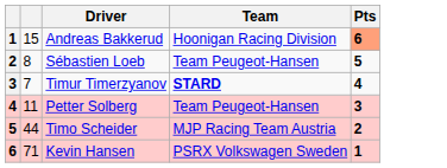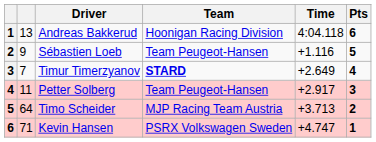 <table class=wikitable style="font-size:95%">
 <tr>
 <th></th>
 <th></th>
 <th>Driver</th>
 <th>Team</th>
+<th>Time</th>
 <th>Pts</th>
 </tr>
 <tr>
 <th>1</th>
-<td>15</td>
+<td>13</td>
 <td> <a href='#'>Andreas Bakkerud</a></td>
 <td><a href='#'>Hoonigan Racing Division</a></td>
-<td style="background: lightsalmon;"><strong>6</strong></td>
+<td>4:04.118</td>
+<td><strong>6</strong></td>
 </tr>
 <tr>
 <th>2</th>
-<td>8</td>
+<td>9</td>
 <td> <a href='#'>Sébastien Loeb</a></td>
 <td><a href='#'>Team Peugeot-Hansen</a></td>
+<td>+1.116</td>
 <td><strong>5</strong></td>
 </tr>
 <tr>
 <th>3</th>
 <td>7</td>
 <td> <a href='#'>Timur Timerzyanov</a></td>
 <td><strong><a href='#'>STARD</a></strong></td>
+<td>+2.649</td>
 <td><strong>4</strong></td>
 </tr>
 <tr>
 <th style="background:#ffcccc;">4</th>
 <td style="background:#ffcccc;">11</td>
 <td style="background:#ffcccc;"> <a href='#'>Petter Solberg</a></td>
 <td style="background:#ffcccc;"><a href='#'>Team Peugeot-Hansen</a></td>
+<td style="background:#ffcccc;">+2.917</td>
 <td style="background:#ffcccc;"><strong>3</strong></td>
 </tr>
 <tr>
 <th style="background:#ffcccc;">5</th>
-<td style="background:#ffcccc;">44</td>
+<td style="background:#ffcccc;">64</td>
 <td style="background:#ffcccc;"> <a href='#'>Timo Scheider</a></td>
 <td style="background:#ffcccc;"><a href='#'>MJP Racing Team Austria</a></td>
+<td style="background:#ffcccc;">+3.713</td>
 <td style="background:#ffcccc;"><strong>2</strong></td>
 </tr>
 <tr>
 <th style="background:#ffcccc;">6</th>
 <td style="background:#ffcccc;">71</td>
 <td style="background:#ffcccc;"> <a href='#'>Kevin Hansen</a></td>
 <td style="background:#ffcccc;"><a href='#'>PSRX Volkswagen Sweden</a></td>
+<td style="background:#ffcccc;">+4.747</td>
 <td style="background:#ffcccc;"><strong>1</strong></td>
 </tr>
 </table>
